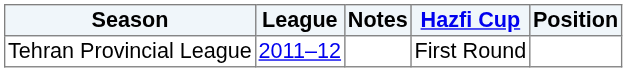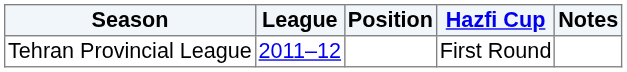 <table border="1" cellpadding="2" style="border-collapse:collapse; text-align:center; font-size:normal;">
 <tr style="background:#f0f6fa;">
 <th>Season</th>
 <th>League</th>
+<th>Position</th>
+<th><a href='#'>Hazfi Cup</a></th>
 <th>Notes</th>
-<th><a href='#'>Hazfi Cup</a></th>
-<th>Position</th>
 </tr>
 <tr>
 <td>Tehran Provincial League</td>
 <td><a href='#'>2011–12</a></td>
 <td></td>
 <td>First Round</td>
 <td></td>
 </tr>
 </table>
